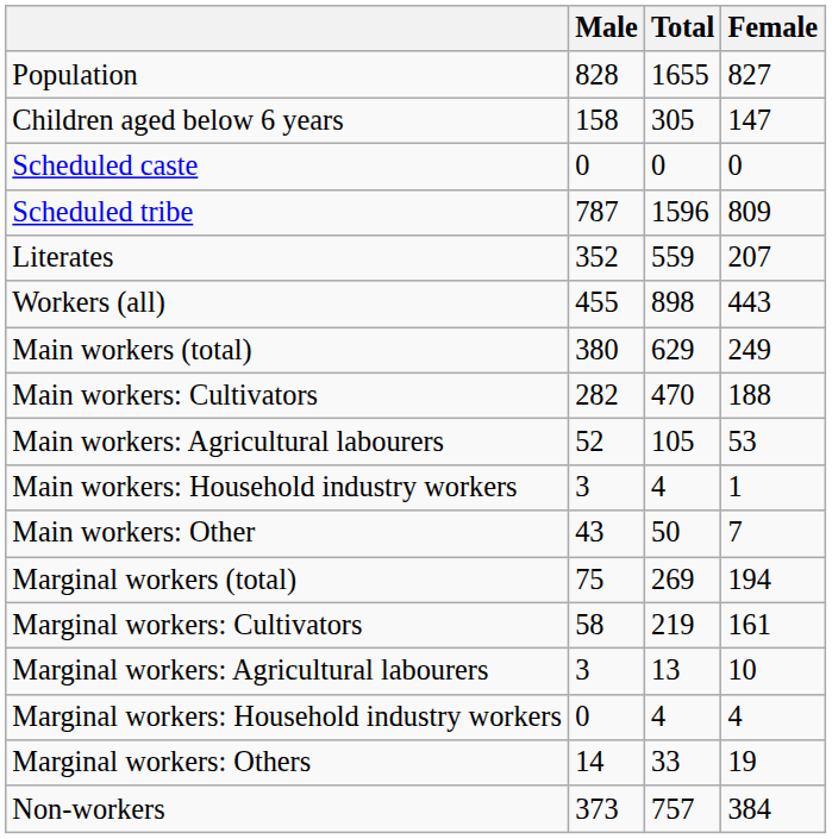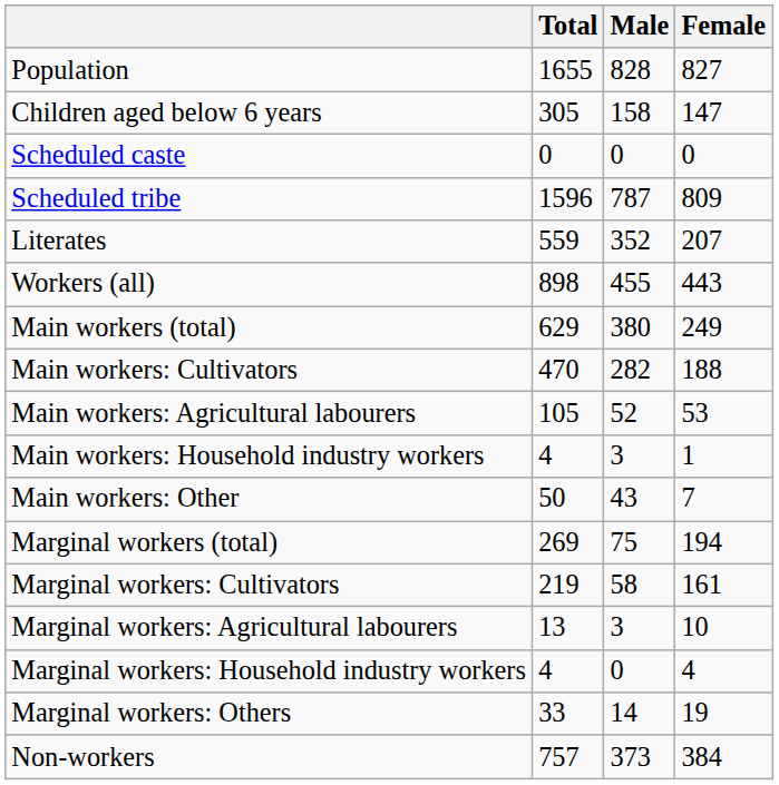 <table class="wikitable sortable">
 <tr>
 <th></th>
+<th>Total</th>
 <th>Male</th>
-<th>Total</th>
 <th>Female</th>
 </tr>
 <tr>
 <td>Population</td>
+<td>1655</td>
 <td>828</td>
-<td>1655</td>
 <td>827</td>
 </tr>
 <tr>
 <td>Children aged below 6 years</td>
+<td>305</td>
 <td>158</td>
-<td>305</td>
 <td>147</td>
 </tr>
 <tr>
 <td><a href='#'>Scheduled caste</a></td>
 <td>0</td>
 <td>0</td>
 <td>0</td>
 </tr>
 <tr>
 <td><a href='#'>Scheduled tribe</a></td>
+<td>1596</td>
 <td>787</td>
-<td>1596</td>
 <td>809</td>
 </tr>
 <tr>
 <td>Literates</td>
+<td>559</td>
 <td>352</td>
-<td>559</td>
 <td>207</td>
 </tr>
 <tr>
 <td>Workers (all)</td>
+<td>898</td>
 <td>455</td>
-<td>898</td>
 <td>443</td>
 </tr>
 <tr>
 <td>Main workers (total)</td>
+<td>629</td>
 <td>380</td>
-<td>629</td>
 <td>249</td>
 </tr>
 <tr>
 <td>Main workers: Cultivators</td>
+<td>470</td>
 <td>282</td>
-<td>470</td>
 <td>188</td>
 </tr>
 <tr>
 <td>Main workers: Agricultural labourers</td>
+<td>105</td>
 <td>52</td>
-<td>105</td>
 <td>53</td>
 </tr>
 <tr>
 <td>Main workers: Household industry workers</td>
+<td>4</td>
 <td>3</td>
-<td>4</td>
 <td>1</td>
 </tr>
 <tr>
 <td>Main workers: Other</td>
+<td>50</td>
 <td>43</td>
-<td>50</td>
 <td>7</td>
 </tr>
 <tr>
 <td>Marginal workers (total)</td>
+<td>269</td>
 <td>75</td>
-<td>269</td>
 <td>194</td>
 </tr>
 <tr>
 <td>Marginal workers: Cultivators</td>
+<td>219</td>
 <td>58</td>
-<td>219</td>
 <td>161</td>
 </tr>
 <tr>
 <td>Marginal workers: Agricultural labourers</td>
+<td>13</td>
 <td>3</td>
-<td>13</td>
 <td>10</td>
 </tr>
 <tr>
 <td>Marginal workers: Household industry workers</td>
+<td>4</td>
 <td>0</td>
-<td>4</td>
 <td>4</td>
 </tr>
 <tr>
 <td>Marginal workers: Others</td>
+<td>33</td>
 <td>14</td>
-<td>33</td>
 <td>19</td>
 </tr>
 <tr>
 <td>Non-workers</td>
+<td>757</td>
 <td>373</td>
-<td>757</td>
 <td>384</td>
 </tr>
 </table>
